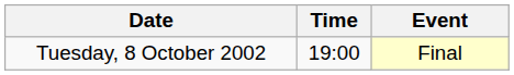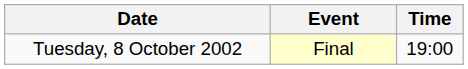 <table class = "wikitable" style="text-align:center;">
 <tr>
 <th width=220>Date</th>
+<th width=100>Event</th>
 <th width=50>Time</th>
-<th width=100>Event</th>
 </tr>
 <tr>
 <td>Tuesday, 8 October 2002</td>
+<td bgcolor=ffffcc>Final</td>
 <td>19:00</td>
-<td bgcolor=ffffcc>Final</td>
 </tr>
 </table>
